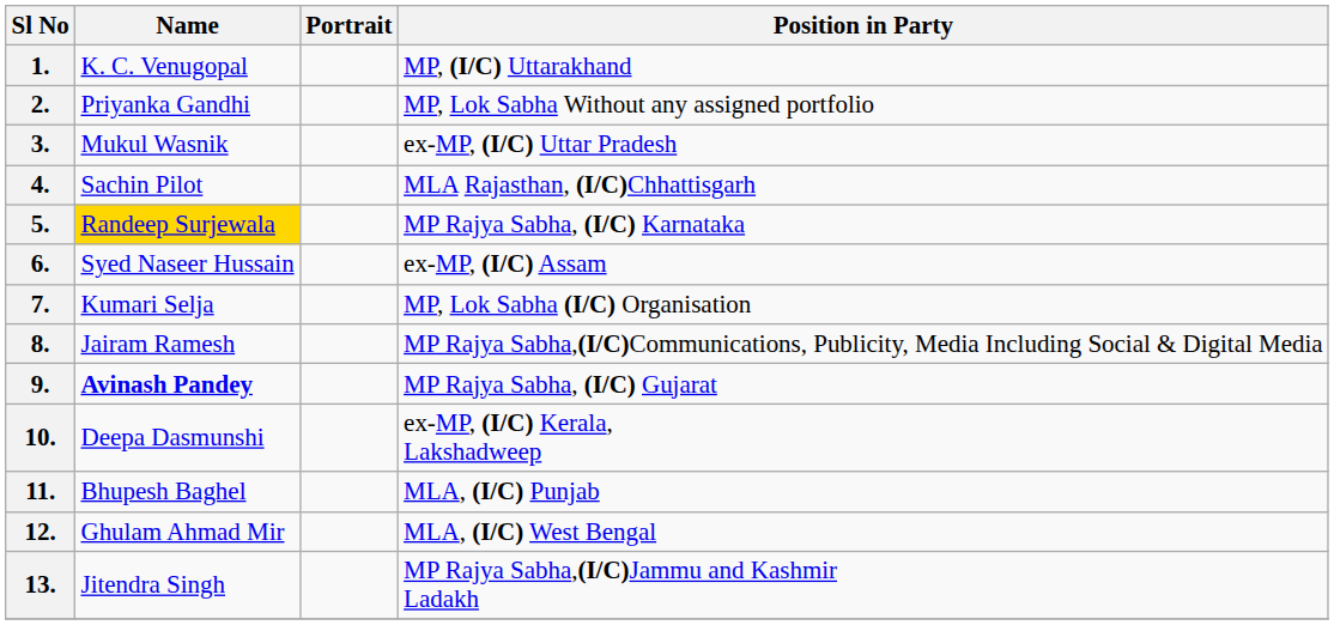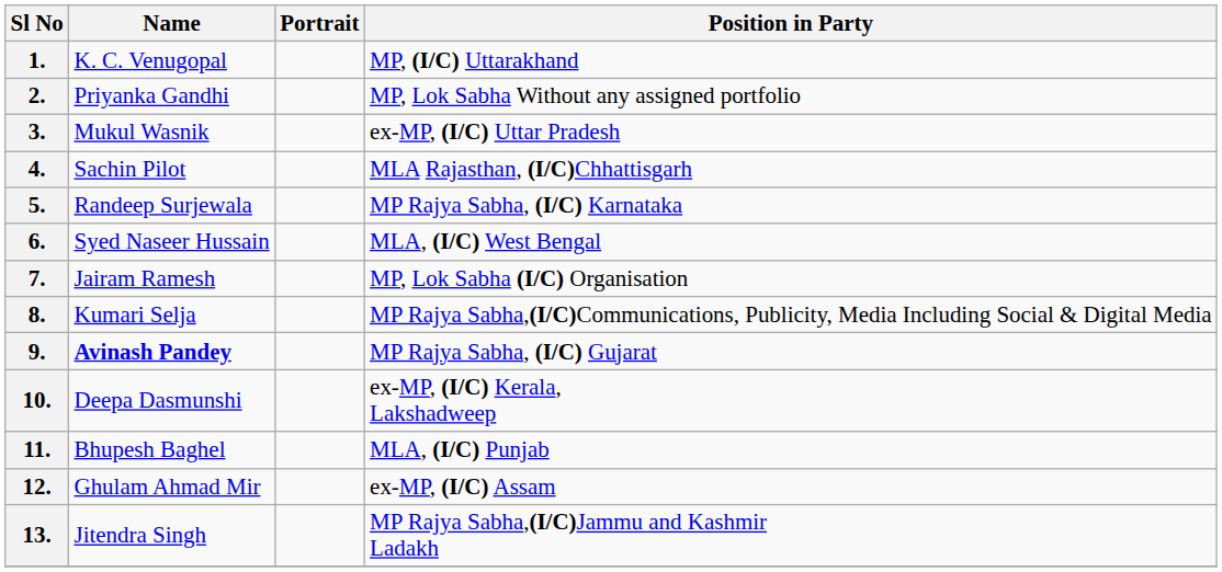 <table class="sortable wikitable">
 <tr>
 <th style="text-align:center;">Sl No</th>
 <th style="text-align:center;">Name</th>
 <th style="text-align:center;">Portrait</th>
 <th style="text-align:center;">Position in Party</th>
 </tr>
 <tr style="text-align:left;">
 <th>1.</th>
 <td><a href='#'>K. C. Venugopal</a></td>
 <td></td>
 <td><a href='#'>MP</a>, <strong>(I/C)</strong> <a href='#'>Uttarakhand</a></td>
 </tr>
 <tr>
 <th>2.</th>
 <td><a href='#'>Priyanka Gandhi</a></td>
 <td></td>
 <td><a href='#'>MP</a>, <a href='#'>Lok Sabha</a> Without any assigned portfolio</td>
 </tr>
 <tr>
 <th>3.</th>
 <td><a href='#'>Mukul Wasnik</a></td>
 <td></td>
 <td>ex-<a href='#'>MP</a>, <strong>(I/C)</strong> <a href='#'>Uttar Pradesh</a></td>
 </tr>
 <tr>
 <th>4.</th>
 <td><a href='#'>Sachin Pilot</a></td>
 <td></td>
 <td><a href='#'>MLA</a> <a href='#'>Rajasthan</a>, <strong>(I/C)</strong><a href='#'>Chhattisgarh</a></td>
 </tr>
 <tr>
 <th>5.</th>
-<td style="background: gold;"><a href='#'>Randeep Surjewala</a></td>
+<td><a href='#'>Randeep Surjewala</a></td>
 <td></td>
 <td><a href='#'>MP Rajya Sabha</a>, <strong>(I/C)</strong> <a href='#'>Karnataka</a></td>
 </tr>
 <tr>
 <th>6.</th>
 <td><a href='#'>Syed Naseer Hussain</a></td>
 <td></td>
-<td>ex-<a href='#'>MP</a>, <strong>(I/C)</strong> <a href='#'>Assam</a></td>
+<td><a href='#'>MLA</a>, <strong>(I/C)</strong> <a href='#'>West Bengal</a></td>
 </tr>
 <tr>
 <th>7.</th>
-<td><a href='#'>Kumari Selja</a></td>
+<td><a href='#'>Jairam Ramesh</a></td>
 <td></td>
 <td><a href='#'>MP</a>, <a href='#'>Lok Sabha</a> <strong>(I/C)</strong> Organisation</td>
 </tr>
 <tr>
 <th>8.</th>
-<td><a href='#'>Jairam Ramesh</a></td>
+<td><a href='#'>Kumari Selja</a></td>
 <td></td>
 <td><a href='#'>MP Rajya Sabha</a>,<strong>(I/C)</strong>Communications, Publicity, Media Including Social & Digital Media</td>
 </tr>
 <tr>
 <th>9.</th>
 <td><strong><a href='#'>Avinash Pandey</a></strong></td>
 <td></td>
 <td><a href='#'>MP Rajya Sabha</a>,  <strong>(I/C)</strong> <a href='#'>Gujarat</a></td>
 </tr>
 <tr>
 <th>10.</th>
 <td><a href='#'>Deepa Dasmunshi</a></td>
 <td></td>
 <td>ex-<a href='#'>MP</a>, <strong>(I/C)</strong> <a href='#'>Kerala</a>,<br><a href='#'>Lakshadweep</a></td>
 </tr>
 <tr>
 <th>11.</th>
 <td><a href='#'>Bhupesh Baghel</a></td>
 <td></td>
 <td><a href='#'>MLA</a>, <strong>(I/C)</strong> <a href='#'>Punjab</a></td>
 </tr>
 <tr>
 <th>12.</th>
 <td><a href='#'>Ghulam Ahmad Mir</a></td>
 <td></td>
-<td><a href='#'>MLA</a>, <strong>(I/C)</strong> <a href='#'>West Bengal</a></td>
+<td>ex-<a href='#'>MP</a>, <strong>(I/C)</strong> <a href='#'>Assam</a></td>
 </tr>
 <tr>
 <th>13.</th>
 <td><a href='#'>Jitendra Singh</a></td>
 <td></td>
 <td><a href='#'>MP Rajya Sabha</a>,<strong>(I/C)</strong><a href='#'>Jammu and Kashmir</a><br><a href='#'>Ladakh</a></td>
 </tr>
 <tr>
 </tr>
 </table>
